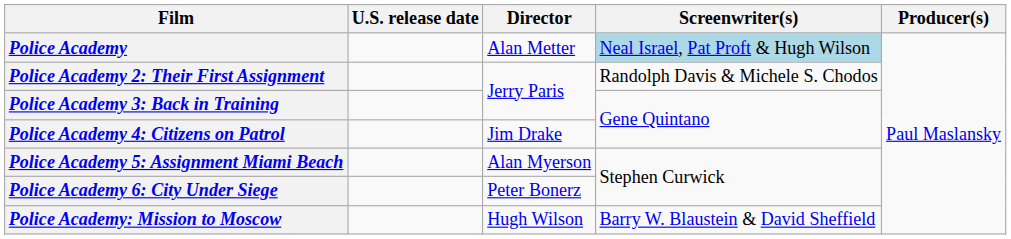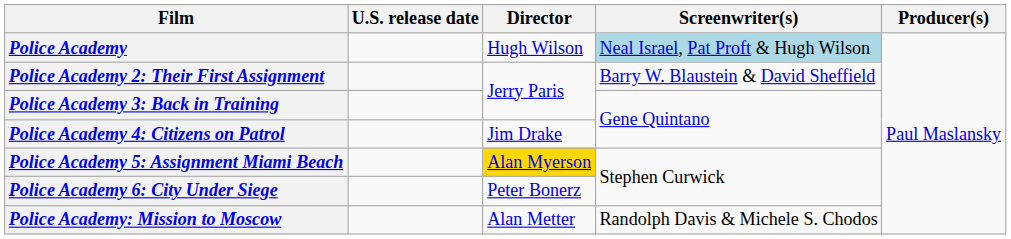 <table class="wikitable plainrowheaders">
 <tr>
 <th scope="col">Film</th>
 <th scope="col">U.S. release date</th>
 <th scope="col">Director</th>
 <th scope="col">Screenwriter(s)</th>
 <th scope="col">Producer(s)</th>
 </tr>
 <tr>
 <th scope="row" style="text-align:left"><em><a href='#'>Police Academy</a></em></th>
 <td></td>
-<td><a href='#'>Alan Metter</a></td>
+<td><a href='#'>Hugh Wilson</a></td>
 <td style="background: lightblue;"><a href='#'>Neal Israel</a>, <a href='#'>Pat Proft</a> & Hugh Wilson</td>
 <td rowspan="7"><a href='#'>Paul Maslansky</a></td>
 </tr>
 <tr>
 <th scope="row" style="text-align:left"><em><a href='#'>Police Academy 2: Their First Assignment</a></em></th>
 <td></td>
 <td rowspan="2"><a href='#'>Jerry Paris</a></td>
-<td>Randolph Davis & Michele S. Chodos</td>
+<td><a href='#'>Barry W. Blaustein</a> & <a href='#'>David Sheffield</a></td>
 </tr>
 <tr>
 <th scope="row" style="text-align:left"><em><a href='#'>Police Academy 3: Back in Training</a></em></th>
 <td></td>
 <td rowspan="2"><a href='#'>Gene Quintano</a></td>
 </tr>
 <tr>
 <th scope="row" style="text-align:left"><em><a href='#'>Police Academy 4: Citizens on Patrol</a></em></th>
 <td></td>
 <td><a href='#'>Jim Drake</a></td>
 </tr>
 <tr>
 <th scope="row" style="text-align:left"><em><a href='#'>Police Academy 5: Assignment Miami Beach</a></em></th>
 <td></td>
-<td><a href='#'>Alan Myerson</a></td>
+<td style="background: gold;"><a href='#'>Alan Myerson</a></td>
 <td rowspan="2">Stephen Curwick</td>
 </tr>
 <tr>
 <th scope="row" style="text-align:left"><em><a href='#'>Police Academy 6: City Under Siege</a></em></th>
 <td></td>
 <td><a href='#'>Peter Bonerz</a></td>
 </tr>
 <tr>
 <th scope="row" style="text-align:left"><em><a href='#'>Police Academy: Mission to Moscow</a></em></th>
 <td></td>
-<td><a href='#'>Hugh Wilson</a></td>
-<td><a href='#'>Barry W. Blaustein</a> & <a href='#'>David Sheffield</a></td>
+<td><a href='#'>Alan Metter</a></td>
+<td>Randolph Davis & Michele S. Chodos</td>
 </tr>
 </table>
